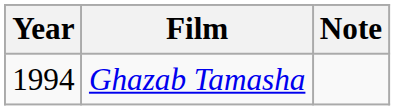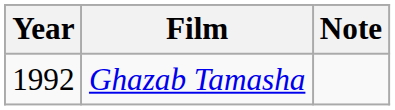 <table class="wikitable">
 <tr>
 <th>Year</th>
 <th>Film</th>
 <th>Note</th>
 </tr>
 <tr>
-<td>1994</td>
+<td>1992</td>
 <td><em><a href='#'>Ghazab Tamasha</a></em></td>
 <td></td>
 </tr>
 </table>
